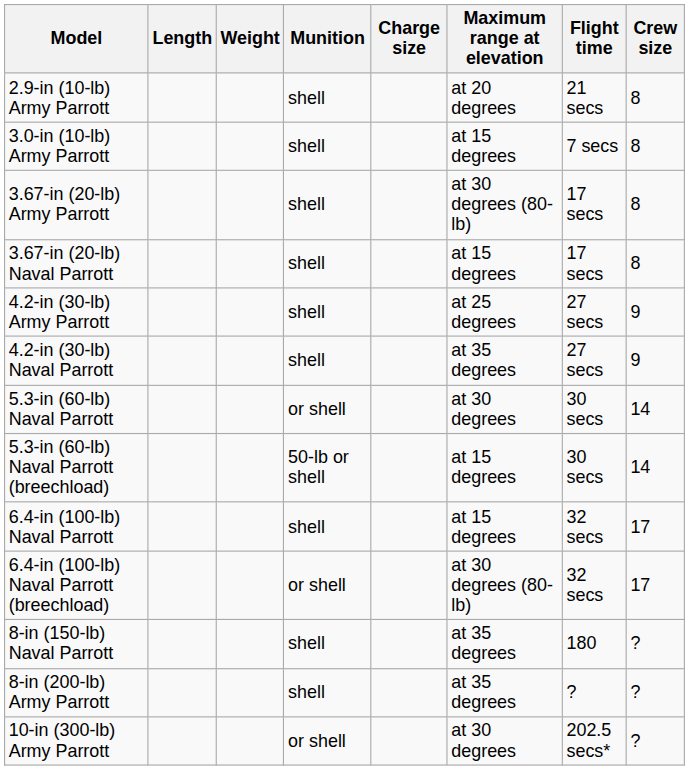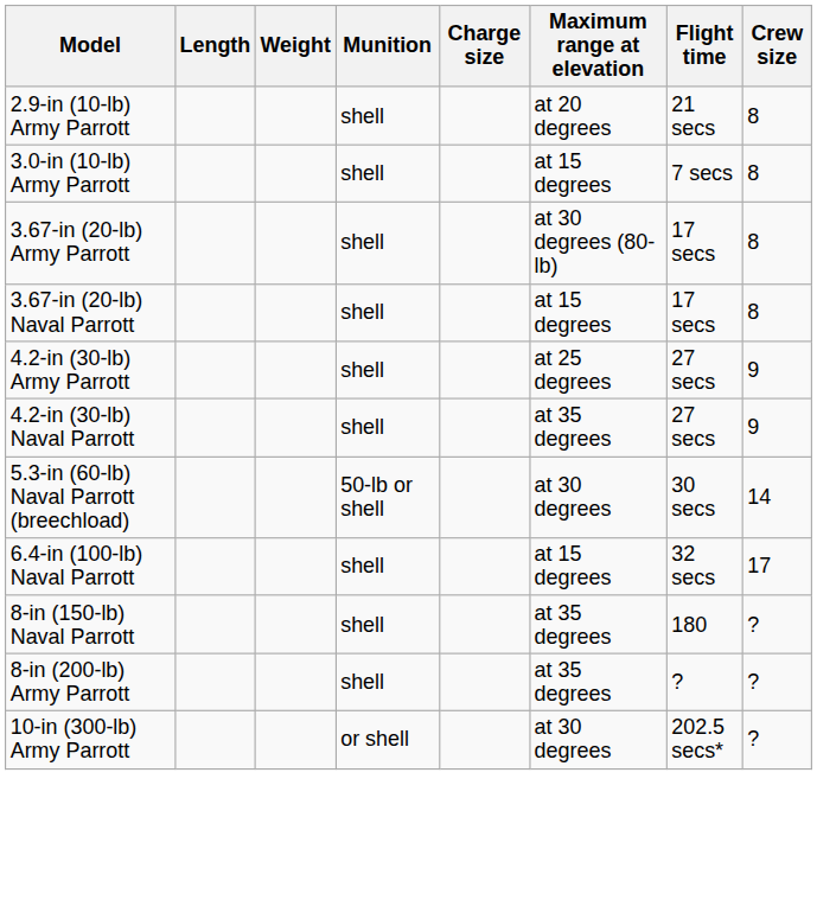 <table class="wikitable">
 <tr>
 <th>Model</th>
 <th>Length</th>
 <th>Weight</th>
 <th>Munition</th>
 <th>Charge size</th>
 <th>Maximum range at elevation</th>
 <th>Flight time</th>
 <th>Crew size</th>
 </tr>
 <tr>
 <td>2.9-in (10-lb) Army Parrott</td>
 <td></td>
 <td></td>
 <td> shell</td>
 <td></td>
 <td> at 20 degrees</td>
 <td>21 secs</td>
 <td>8</td>
 </tr>
 <tr>
 <td>3.0-in (10-lb) Army Parrott</td>
 <td></td>
 <td></td>
 <td> shell</td>
 <td></td>
 <td> at 15 degrees</td>
 <td>7 secs</td>
 <td>8</td>
 </tr>
 <tr>
 <td>3.67-in (20-lb) Army Parrott</td>
 <td></td>
 <td></td>
 <td> shell</td>
 <td></td>
 <td> at 30 degrees (80-lb)</td>
 <td>17 secs</td>
 <td>8</td>
 </tr>
 <tr>
 <td>3.67-in (20-lb) Naval Parrott</td>
 <td></td>
 <td></td>
 <td> shell</td>
 <td></td>
 <td> at 15 degrees</td>
 <td>17 secs</td>
 <td>8</td>
 </tr>
 <tr>
 <td>4.2-in (30-lb) Army Parrott</td>
 <td></td>
 <td></td>
 <td> shell</td>
 <td></td>
 <td> at 25 degrees</td>
 <td>27 secs</td>
 <td>9</td>
 </tr>
 <tr>
 <td>4.2-in (30-lb) Naval Parrott</td>
 <td></td>
 <td></td>
 <td> shell</td>
 <td></td>
 <td> at 35 degrees</td>
 <td>27 secs</td>
 <td>9</td>
 </tr>
 <tr>
-<td>5.3-in (60-lb) Naval Parrott</td>
-<td></td>
-<td></td>
-<td> or  shell</td>
-<td></td>
-<td> at 30 degrees</td>
-<td>30 secs</td>
-<td>14</td>
-</tr>
-<tr>
 <td>5.3-in (60-lb) Naval Parrott (breechload)</td>
 <td></td>
 <td></td>
 <td>50-lb or  shell</td>
 <td></td>
-<td> at 15 degrees</td>
+<td> at 30 degrees</td>
 <td>30 secs</td>
 <td>14</td>
 </tr>
 <tr>
 <td>6.4-in (100-lb) Naval Parrott</td>
 <td></td>
 <td></td>
 <td> shell</td>
 <td></td>
 <td> at 15 degrees</td>
-<td>32 secs</td>
-<td>17</td>
-</tr>
-<tr>
-<td>6.4-in (100-lb) Naval Parrott (breechload)</td>
-<td></td>
-<td></td>
-<td> or  shell</td>
-<td></td>
-<td> at 30 degrees (80-lb)</td>
 <td>32 secs</td>
 <td>17</td>
 </tr>
 <tr>
 <td>8-in (150-lb) Naval Parrott</td>
 <td></td>
 <td></td>
 <td> shell</td>
 <td></td>
 <td> at 35 degrees</td>
 <td>180</td>
 <td>?</td>
 </tr>
 <tr>
 <td>8-in (200-lb) Army Parrott</td>
 <td></td>
 <td></td>
 <td> shell</td>
 <td></td>
 <td> at 35 degrees</td>
 <td>?</td>
 <td>?</td>
 </tr>
 <tr>
 <td>10-in (300-lb) Army Parrott</td>
 <td></td>
 <td></td>
 <td> or  shell</td>
 <td></td>
 <td> at 30 degrees</td>
 <td>202.5 secs*</td>
 <td>?</td>
 </tr>
 </table>
